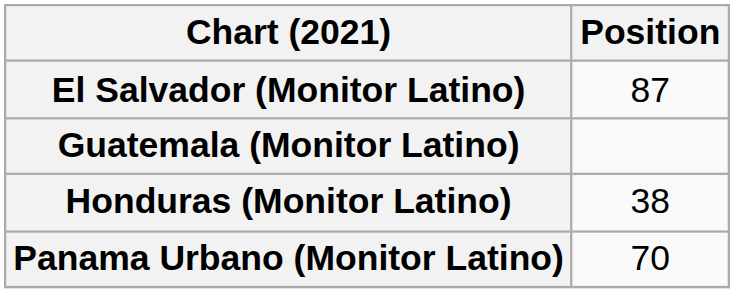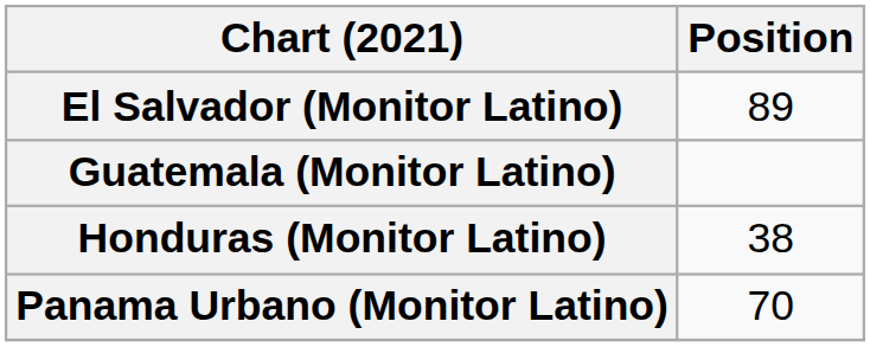 <table class="wikitable sortable plainrowheaders" style="text-align:center">
 <tr>
 <th scope="col">Chart (2021)</th>
 <th scope="col">Position</th>
 </tr>
 <tr>
 <th scope="row">El Salvador (Monitor Latino)</th>
-<td>87</td>
+<td>89</td>
 </tr>
 <tr>
 <th scope="row">Guatemala (Monitor Latino)</th>
 <td></td>
 </tr>
 <tr>
 <th scope="row">Honduras (Monitor Latino)</th>
 <td>38</td>
 </tr>
 <tr>
 <th scope="row">Panama Urbano (Monitor Latino)</th>
 <td>70</td>
 </tr>
 <tr>
 </tr>
 </table>
